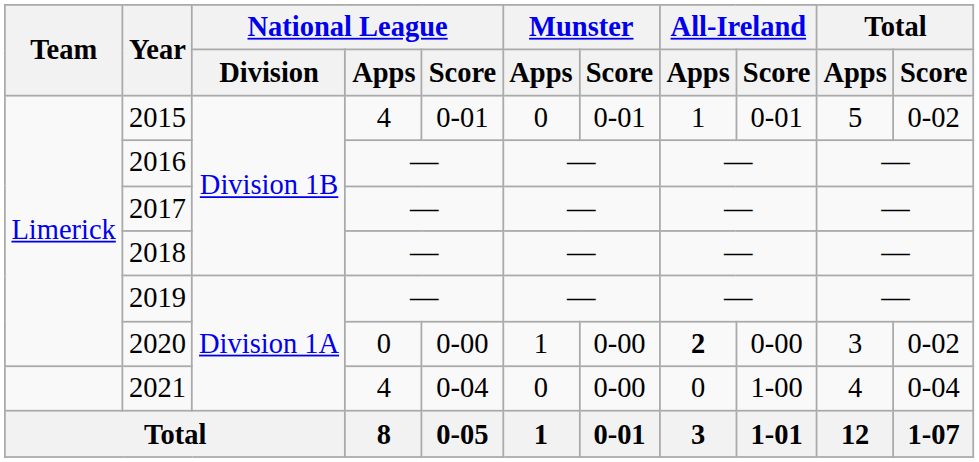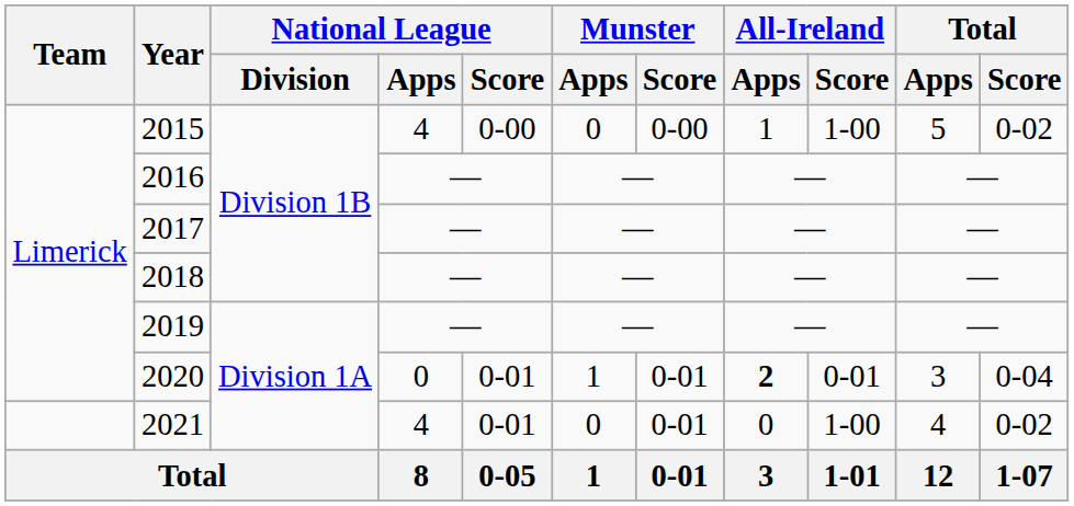 <table class="wikitable" style="text-align:center">
 <tr>
 <th rowspan="2">Team</th>
 <th rowspan="2">Year</th>
 <th colspan="3"><a href='#'>National League</a></th>
 <th colspan="2"><a href='#'>Munster</a></th>
 <th colspan="2"><a href='#'>All-Ireland</a></th>
 <th colspan="2">Total</th>
 </tr>
 <tr>
 <th>Division</th>
 <th>Apps</th>
 <th>Score</th>
 <th>Apps</th>
 <th>Score</th>
 <th>Apps</th>
 <th>Score</th>
 <th>Apps</th>
 <th>Score</th>
 </tr>
 <tr>
 <td rowspan="6"><a href='#'>Limerick</a></td>
 <td>2015</td>
 <td rowspan="4"><a href='#'>Division 1B</a></td>
 <td>4</td>
-<td>0-01</td>
+<td>0-00</td>
 <td>0</td>
-<td>0-01</td>
+<td>0-00</td>
 <td>1</td>
-<td>0-01</td>
+<td>1-00</td>
 <td>5</td>
 <td>0-02</td>
 </tr>
 <tr>
 <td>2016</td>
 <td colspan=2>—</td>
 <td colspan=2>—</td>
 <td colspan=2>—</td>
 <td colspan=2>—</td>
 </tr>
 <tr>
 <td>2017</td>
 <td colspan=2>—</td>
 <td colspan=2>—</td>
 <td colspan=2>—</td>
 <td colspan=2>—</td>
 </tr>
 <tr>
 <td>2018</td>
 <td colspan=2>—</td>
 <td colspan=2>—</td>
 <td colspan=2>—</td>
 <td colspan=2>—</td>
 </tr>
 <tr>
 <td>2019</td>
 <td rowspan="3"><a href='#'>Division 1A</a></td>
 <td colspan=2>—</td>
 <td colspan=2>—</td>
 <td colspan=2>—</td>
 <td colspan=2>—</td>
 </tr>
 <tr>
 <td>2020</td>
 <td>0</td>
-<td>0-00</td>
+<td>0-01</td>
 <td>1</td>
-<td>0-00</td>
+<td>0-01</td>
 <td><strong>2</strong></td>
-<td>0-00</td>
+<td>0-01</td>
 <td>3</td>
-<td>0-02</td>
+<td>0-04</td>
 </tr>
 <tr>
 <td></td>
 <td>2021</td>
 <td>4</td>
-<td>0-04</td>
+<td>0-01</td>
 <td>0</td>
-<td>0-00</td>
+<td>0-01</td>
 <td>0</td>
 <td>1-00</td>
 <td>4</td>
-<td>0-04</td>
+<td>0-02</td>
 </tr>
 <tr>
 <th colspan="3">Total</th>
 <th>8</th>
 <th>0-05</th>
 <th>1</th>
 <th>0-01</th>
 <th>3</th>
 <th>1-01</th>
 <th>12</th>
 <th>1-07</th>
 </tr>
 </table>
